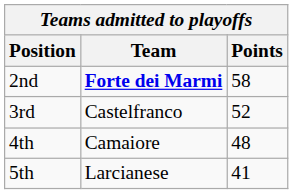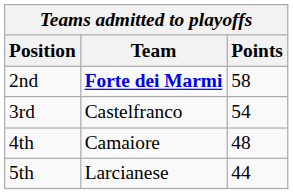 <table class="wikitable">
 <tr>
 <th colspan="3"><em>Teams admitted to playoffs</em></th>
 </tr>
 <tr>
 <th>Position</th>
 <th>Team</th>
 <th>Points</th>
 </tr>
 <tr>
 <td>2nd</td>
 <td><strong><a href='#'>Forte dei Marmi</a></strong></td>
 <td>58</td>
 </tr>
 <tr>
 <td>3rd</td>
 <td>Castelfranco</td>
-<td>52</td>
+<td>54</td>
 </tr>
 <tr>
 <td>4th</td>
 <td>Camaiore</td>
 <td>48</td>
 </tr>
 <tr>
 <td>5th</td>
 <td>Larcianese</td>
-<td>41</td>
+<td>44</td>
 </tr>
 </table>
